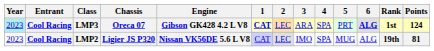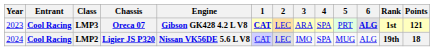 <table class="wikitable" style="text-align:center; font-size:85%">
 <tr>
 <th>Year</th>
 <th>Entrant</th>
 <th>Class</th>
 <th>Chassis</th>
 <th>Engine</th>
 <th>1</th>
 <th>2</th>
 <th>3</th>
 <th>4</th>
 <th>5</th>
 <th>6</th>
 <th>Rank</th>
 <th>Points</th>
 </tr>
 <tr>
-<td nowrap style="background: paleturquoise;"><a href='#'>2023</a></td>
+<td nowrap><a href='#'>2023</a></td>
 <th nowrap><a href='#'>Cool Racing</a></th>
 <th>LMP3</th>
 <th><a href='#'>Oreca 07</a></th>
 <th><a href='#'>Gibson</a> GK428 4.2 L V8</th>
 <td style="background:#FFFFBF;"><strong><a href='#'>CAT</a></strong><br></td>
 <td style="background:#FFDF9F;"><a href='#'>LEC</a><br></td>
 <td style="background:#FFFFBF;"><a href='#'>ARA</a><br></td>
 <td style="background:#FFFFBF;"><a href='#'>SPA</a><br></td>
 <td style="background:#DFFFDF;"><a href='#'>PRT</a><br></td>
 <td style="background:#DFDFDF;"><strong><a href='#'>ALG</a><br></strong></td>
 <th style="background:#FFFFBF;">1st</th>
-<th style="background:#FFFFBF;">124</th>
+<th style="background:#FFFFBF;">121</th>
 </tr>
 <tr>
-<td><a href='#'>2023</a></td>
+<td><a href='#'>2024</a></td>
 <th><a href='#'>Cool Racing</a></th>
 <th>LMP2</th>
 <th nowrap><a href='#'>Ligier JS P320</a></th>
 <th nowrap><a href='#'>Nissan VK56DE</a> 5.6 L V8</th>
 <td style="background:#cfcfff;"><a href='#'>CAT</a><br></td>
 <td style="background:#DFDFDF;"><a href='#'>LEC</a><br></td>
 <td style="background:#;"><a href='#'>IMO</a></td>
 <td style="background:#;"><a href='#'>SPA</a></td>
 <td style="background:#;"><a href='#'>MUG</a></td>
 <td style="background:#;"><a href='#'>ALG</a></td>
 <th>19th</th>
-<th>81</th>
+<th>18</th>
 </tr>
 </table>
